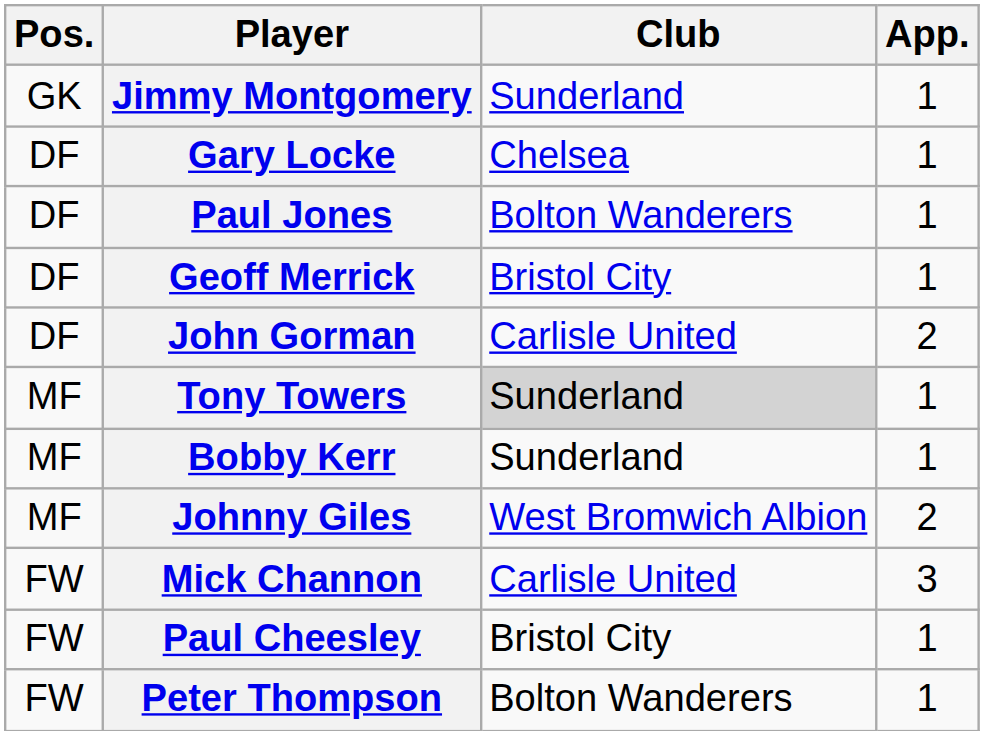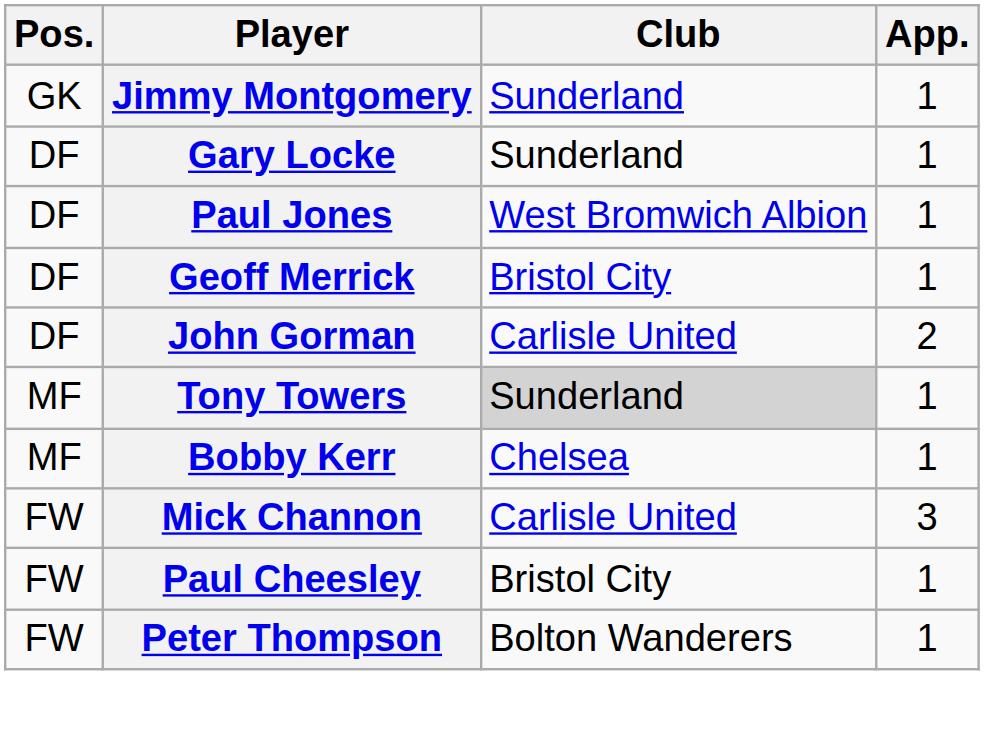 <table class="wikitable plainrowheaders" style="text-align: left">
 <tr>
 <th scope=col>Pos.</th>
 <th scope=col>Player</th>
 <th scope=col>Club</th>
 <th scope=col>App.</th>
 </tr>
 <tr>
 <td style=text-align:center>GK</td>
 <th scope=row><a href='#'>Jimmy Montgomery</a></th>
 <td><a href='#'>Sunderland</a></td>
 <td style=text-align:center>1</td>
 </tr>
 <tr>
 <td style=text-align:center>DF</td>
 <th scope=row><a href='#'>Gary Locke</a></th>
-<td><a href='#'>Chelsea</a></td>
+<td>Sunderland</td>
 <td style=text-align:center>1</td>
 </tr>
 <tr>
 <td style=text-align:center>DF</td>
 <th scope=row><a href='#'>Paul Jones</a></th>
-<td><a href='#'>Bolton Wanderers</a></td>
+<td><a href='#'>West Bromwich Albion</a></td>
 <td style=text-align:center>1</td>
 </tr>
 <tr>
 <td style=text-align:center>DF</td>
 <th scope=row><a href='#'>Geoff Merrick</a></th>
 <td><a href='#'>Bristol City</a></td>
 <td style=text-align:center>1</td>
 </tr>
 <tr>
 <td style=text-align:center>DF</td>
 <th scope=row><a href='#'>John Gorman</a> </th>
 <td><a href='#'>Carlisle United</a></td>
 <td style=text-align:center>2</td>
 </tr>
 <tr>
 <td style=text-align:center>MF</td>
 <th scope=row><a href='#'>Tony Towers</a></th>
 <td style="background: lightgrey;">Sunderland</td>
 <td style=text-align:center>1</td>
 </tr>
 <tr>
 <td style=text-align:center>MF</td>
 <th scope=row><a href='#'>Bobby Kerr</a></th>
-<td>Sunderland</td>
+<td><a href='#'>Chelsea</a></td>
 <td style=text-align:center>1</td>
-</tr>
-<tr>
-<td style=text-align:center>MF</td>
-<th scope=row><a href='#'>Johnny Giles</a></th>
-<td><a href='#'>West Bromwich Albion</a></td>
-<td style=text-align:center>2</td>
 </tr>
 <tr>
 <td style=text-align:center>FW</td>
 <th scope=row><a href='#'>Mick Channon</a> </th>
 <td><a href='#'>Carlisle United</a></td>
 <td style=text-align:center>3</td>
 </tr>
 <tr>
 <td style=text-align:center>FW</td>
 <th scope=row><a href='#'>Paul Cheesley</a></th>
 <td>Bristol City</td>
 <td style=text-align:center>1</td>
 </tr>
 <tr>
 <td style=text-align:center>FW</td>
 <th scope=row><a href='#'>Peter Thompson</a></th>
 <td>Bolton Wanderers</td>
 <td style=text-align:center>1</td>
 </tr>
 </table>
